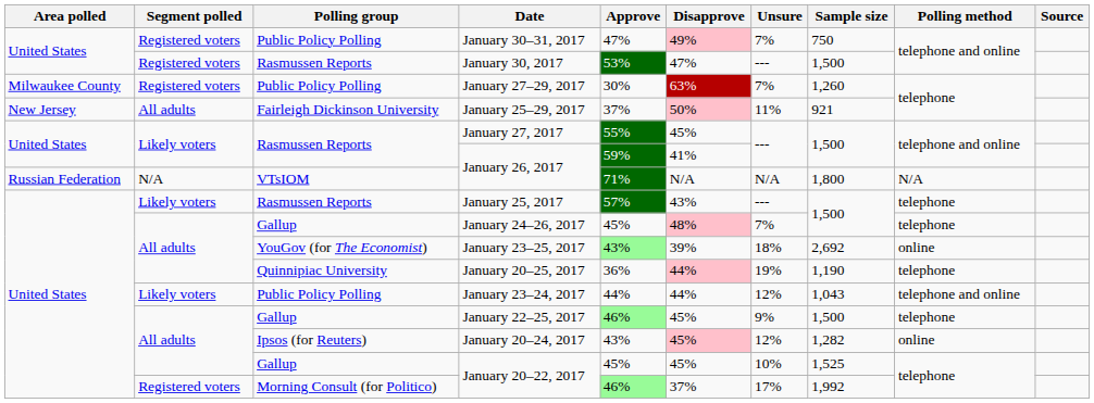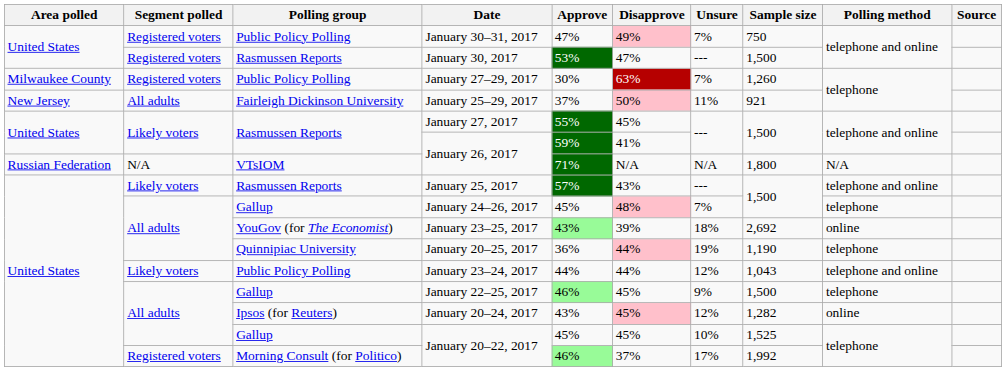 <table class="wikitable sortable" style="width: 75%">
 <tr>
 <th>Area polled</th>
 <th>Segment polled</th>
 <th>Polling group</th>
 <th>Date</th>
 <th>Approve</th>
 <th>Disapprove</th>
 <th>Unsure</th>
 <th>Sample size</th>
 <th>Polling method</th>
 <th>Source</th>
 </tr>
 <tr>
 <td rowspan="2"> <a href='#'>United States</a></td>
 <td><a href='#'>Registered voters</a></td>
 <td><a href='#'>Public Policy Polling</a></td>
 <td>January 30–31, 2017</td>
 <td>47%</td>
 <td style="background: Pink; color: black">49%</td>
 <td>7%</td>
 <td>750</td>
 <td rowspan="2">telephone and online</td>
 <td></td>
 </tr>
 <tr>
 <td><a href='#'>Registered voters</a></td>
 <td><a href='#'>Rasmussen Reports</a></td>
 <td>January 30, 2017</td>
 <td style="background:#006800; color: white">53%</td>
 <td>47%</td>
 <td>---</td>
 <td>1,500</td>
 <td></td>
 </tr>
 <tr>
 <td><a href='#'>Milwaukee County</a></td>
 <td><a href='#'>Registered voters</a></td>
 <td><a href='#'>Public Policy Polling</a></td>
 <td>January 27–29, 2017</td>
 <td>30%</td>
 <td style="background:#B60000; color: white">63%</td>
 <td>7%</td>
 <td>1,260</td>
 <td rowspan="2">telephone</td>
 <td></td>
 </tr>
 <tr>
 <td> <a href='#'>New Jersey</a></td>
 <td><a href='#'>All adults</a></td>
 <td><a href='#'>Fairleigh Dickinson University</a></td>
 <td>January 25–29, 2017</td>
 <td>37%</td>
 <td style="background: pink; color: black">50%</td>
 <td>11%</td>
 <td>921</td>
 <td></td>
 </tr>
 <tr>
 <td rowspan="2"> <a href='#'>United States</a></td>
 <td rowspan="2"><a href='#'>Likely voters</a></td>
 <td rowspan="2"><a href='#'>Rasmussen Reports</a></td>
 <td>January 27, 2017</td>
 <td style="background:#006800; color: white">55%</td>
 <td>45%</td>
 <td rowspan="2">---</td>
 <td rowspan="2">1,500</td>
 <td rowspan="2">telephone and online</td>
 <td></td>
 </tr>
 <tr>
 <td rowspan="2">January 26, 2017</td>
 <td style="background:#006800; color: white">59%</td>
 <td>41%</td>
 <td></td>
 </tr>
 <tr>
 <td> <a href='#'>Russian Federation</a></td>
 <td>N/A</td>
 <td><a href='#'>VTsIOM</a></td>
 <td style="background:#006800; color: white">71%</td>
 <td>N/A</td>
 <td>N/A</td>
 <td>1,800</td>
 <td>N/A</td>
 <td></td>
 </tr>
 <tr>
 <td rowspan="9"> <a href='#'>United States</a></td>
 <td><a href='#'>Likely voters</a></td>
 <td><a href='#'>Rasmussen Reports</a></td>
 <td>January 25, 2017</td>
 <td style="background:#006800; color: white">57%</td>
 <td>43%</td>
 <td>---</td>
 <td rowspan="2">1,500</td>
-<td>telephone</td>
+<td>telephone and online</td>
 <td></td>
 </tr>
 <tr>
 <td rowspan="3"><a href='#'>All adults</a></td>
 <td><a href='#'>Gallup</a></td>
 <td>January 24–26, 2017</td>
 <td>45%</td>
 <td style="background: Pink; color: black">48%</td>
 <td>7%</td>
 <td>telephone</td>
 <td></td>
 </tr>
 <tr>
 <td><a href='#'>YouGov</a> (for <em><a href='#'>The Economist</a></em>)</td>
 <td>January 23–25, 2017</td>
 <td style="background: PaleGreen; color: black">43%</td>
 <td>39%</td>
 <td>18%</td>
 <td>2,692</td>
 <td>online</td>
 <td></td>
 </tr>
 <tr>
 <td><a href='#'>Quinnipiac University</a></td>
 <td>January 20–25, 2017</td>
 <td>36%</td>
 <td style="background: pink; color: black">44%</td>
 <td>19%</td>
 <td>1,190</td>
 <td>telephone</td>
 <td></td>
 </tr>
 <tr>
 <td><a href='#'>Likely voters</a></td>
 <td><a href='#'>Public Policy Polling</a></td>
 <td>January 23–24, 2017</td>
 <td>44%</td>
 <td>44%</td>
 <td>12%</td>
 <td>1,043</td>
 <td>telephone and online</td>
 <td></td>
 </tr>
 <tr>
 <td rowspan="3"><a href='#'>All adults</a></td>
 <td><a href='#'>Gallup</a></td>
 <td>January 22–25, 2017</td>
 <td style="background: PaleGreen; color: black">46%</td>
 <td>45%</td>
 <td>9%</td>
 <td>1,500</td>
 <td>telephone</td>
 <td></td>
 </tr>
 <tr>
 <td><a href='#'>Ipsos</a> (for <a href='#'>Reuters</a>)</td>
 <td>January 20–24, 2017</td>
 <td>43%</td>
 <td style="background: pink; color: black">45%</td>
 <td>12%</td>
 <td>1,282</td>
 <td>online</td>
 <td></td>
 </tr>
 <tr>
 <td><a href='#'>Gallup</a></td>
 <td rowspan="2">January 20–22, 2017</td>
 <td>45%</td>
 <td>45%</td>
 <td>10%</td>
 <td>1,525</td>
 <td rowspan="2">telephone</td>
 <td></td>
 </tr>
 <tr>
 <td><a href='#'>Registered voters</a></td>
 <td><a href='#'>Morning Consult</a> (for <a href='#'>Politico</a>)</td>
 <td style="background: PaleGreen; color: black">46%</td>
 <td>37%</td>
 <td>17%</td>
 <td>1,992</td>
 <td></td>
 </tr>
 </table>
